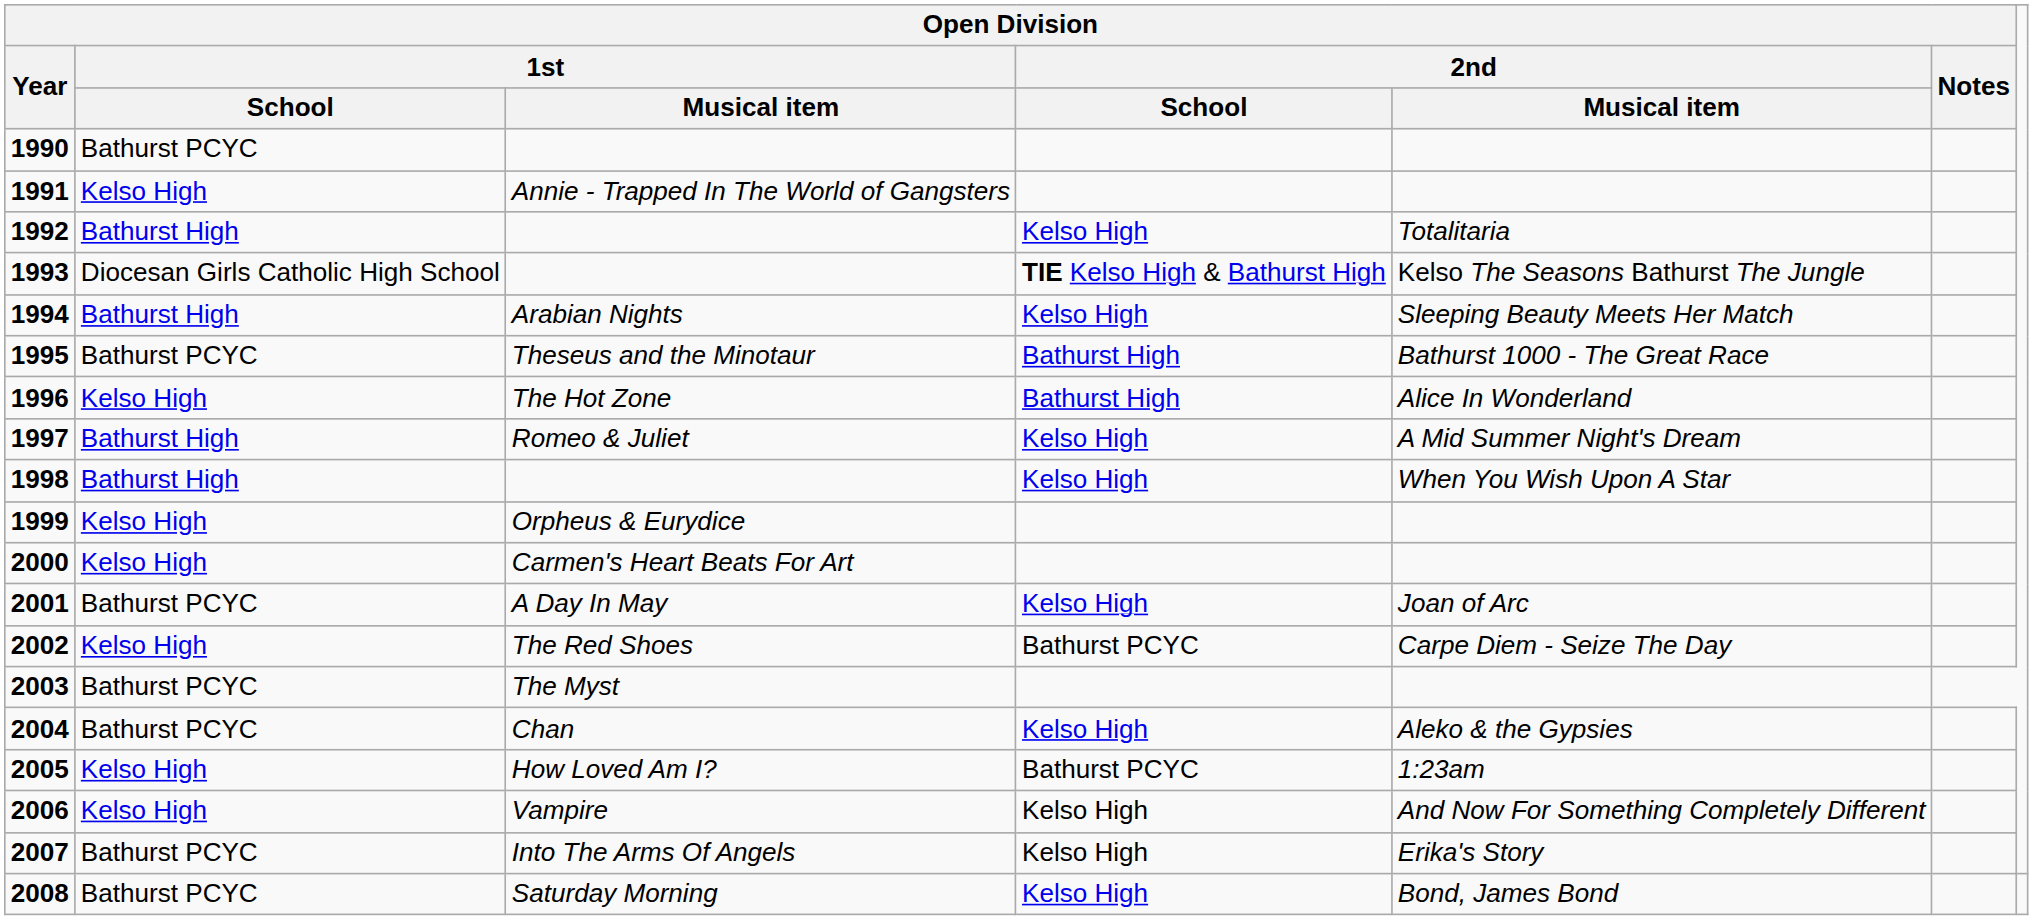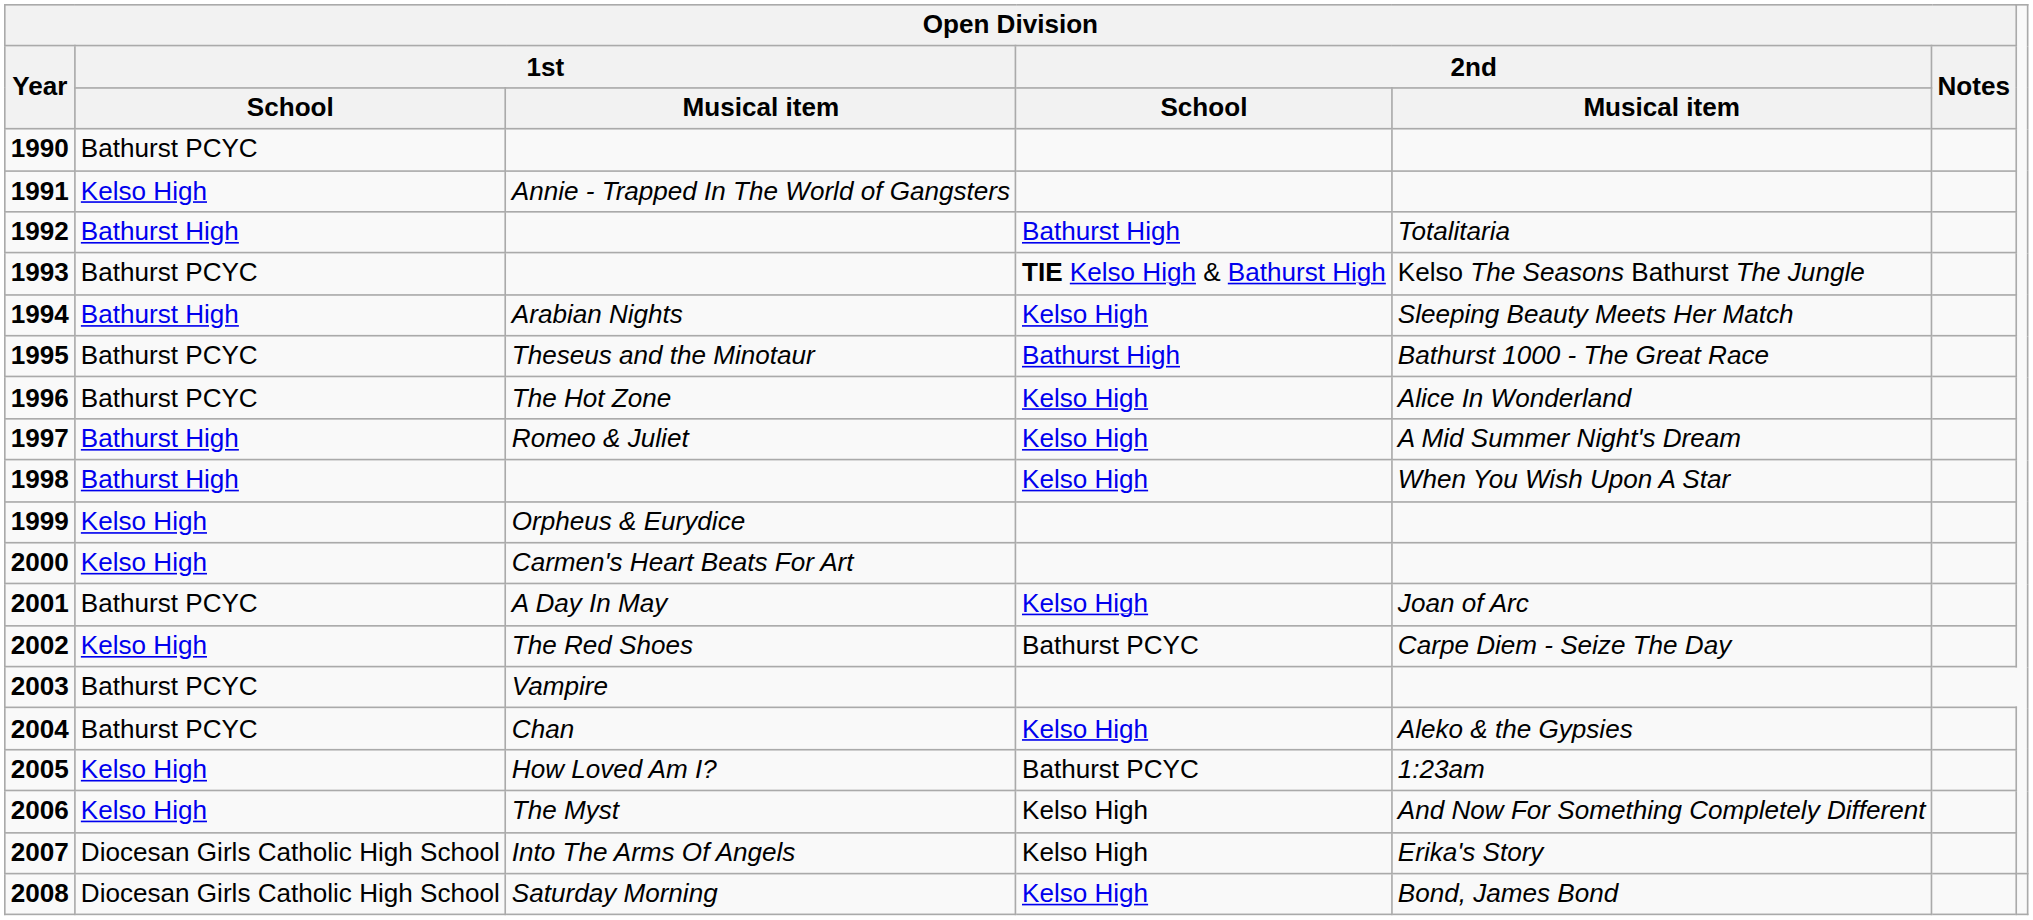 <table class="wikitable sortable">
 <tr>
 <th colspan=6>Open Division</th>
 </tr>
 <tr>
 <th rowspan=2>Year</th>
 <th colspan=2>1st</th>
 <th colspan=2>2nd</th>
 <th rowspan=2>Notes</th>
 </tr>
 <tr>
 <th>School</th>
 <th>Musical item</th>
 <th>School</th>
 <th>Musical item</th>
 </tr>
 <tr>
 <td><strong>1990</strong></td>
 <td>Bathurst PCYC</td>
 <td></td>
 <td></td>
 <td></td>
 <td></td>
 </tr>
 <tr>
 <td><strong>1991</strong></td>
 <td><a href='#'>Kelso High</a></td>
 <td><em>Annie - Trapped In The World of Gangsters</em></td>
 <td></td>
 <td></td>
 <td></td>
 </tr>
 <tr>
 <td><strong>1992</strong></td>
 <td><a href='#'>Bathurst High</a></td>
 <td></td>
-<td><a href='#'>Kelso High</a></td>
+<td><a href='#'>Bathurst High</a></td>
 <td><em>Totalitaria</em></td>
 <td></td>
 </tr>
 <tr>
 <td><strong>1993</strong></td>
-<td>Diocesan Girls Catholic High School</td>
+<td>Bathurst PCYC</td>
 <td></td>
 <td><strong>TIE</strong> <a href='#'>Kelso High</a> & <a href='#'>Bathurst High</a></td>
 <td>Kelso <em>The Seasons</em>           Bathurst <em>The Jungle</em></td>
 <td></td>
 </tr>
 <tr>
 <td><strong>1994</strong></td>
 <td><a href='#'>Bathurst High</a></td>
 <td><em>Arabian Nights</em></td>
 <td><a href='#'>Kelso High</a></td>
 <td><em>Sleeping Beauty Meets Her Match</em></td>
 <td></td>
 </tr>
 <tr>
 <td><strong>1995</strong></td>
 <td>Bathurst PCYC</td>
 <td><em>Theseus and the Minotaur</em></td>
 <td><a href='#'>Bathurst High</a></td>
 <td><em>Bathurst 1000 - The Great Race</em></td>
 <td></td>
 </tr>
 <tr>
 <td><strong>1996</strong></td>
+<td>Bathurst PCYC</td>
+<td><em>The Hot Zone</em></td>
 <td><a href='#'>Kelso High</a></td>
-<td><em>The Hot Zone</em></td>
-<td><a href='#'>Bathurst High</a></td>
 <td><em>Alice In Wonderland</em></td>
 <td></td>
 </tr>
 <tr>
 <td><strong>1997</strong></td>
 <td><a href='#'>Bathurst High</a></td>
 <td><em>Romeo & Juliet</em></td>
 <td><a href='#'>Kelso High</a></td>
 <td><em>A Mid Summer Night's Dream</em></td>
 <td></td>
 </tr>
 <tr>
 <td><strong>1998</strong></td>
 <td><a href='#'>Bathurst High</a></td>
 <td></td>
 <td><a href='#'>Kelso High</a></td>
 <td><em>When You Wish Upon A Star</em></td>
 <td></td>
 </tr>
 <tr>
 <td><strong>1999</strong></td>
 <td><a href='#'>Kelso High</a></td>
 <td><em>Orpheus & Eurydice</em></td>
 <td></td>
 <td></td>
 <td></td>
 </tr>
 <tr>
 <td><strong>2000</strong></td>
 <td><a href='#'>Kelso High</a></td>
 <td><em>Carmen's Heart Beats For Art</em></td>
 <td></td>
 <td></td>
 <td></td>
 </tr>
 <tr>
 <td><strong>2001</strong></td>
 <td>Bathurst PCYC</td>
 <td><em>A Day In May</em></td>
 <td><a href='#'>Kelso High</a></td>
 <td><em>Joan of Arc</em></td>
 <td></td>
 </tr>
 <tr>
 <td><strong>2002</strong></td>
 <td><a href='#'>Kelso High</a></td>
 <td><em>The Red Shoes</em></td>
 <td>Bathurst PCYC</td>
 <td><em>Carpe Diem - Seize The Day</em></td>
 <td></td>
 </tr>
 <tr>
 <td><strong>2003</strong></td>
 <td>Bathurst PCYC</td>
-<td><em>The Myst</em></td>
+<td><em>Vampire</em></td>
 <td></td>
 <td></td>
 </tr>
 <tr>
 <td><strong>2004</strong></td>
 <td>Bathurst PCYC</td>
 <td><em>Chan</em></td>
 <td><a href='#'>Kelso High</a></td>
 <td><em>Aleko & the Gypsies</em></td>
 <td></td>
 </tr>
 <tr>
 <td><strong>2005</strong></td>
 <td><a href='#'>Kelso High</a></td>
 <td><em>How Loved Am I?</em></td>
 <td>Bathurst PCYC</td>
 <td><em>1:23am</em></td>
 <td></td>
 </tr>
 <tr>
 <td><strong>2006</strong></td>
 <td><a href='#'>Kelso High</a></td>
-<td><em>Vampire</em></td>
+<td><em>The Myst</em></td>
 <td>Kelso High</td>
 <td><em>And Now For Something Completely Different</em></td>
 <td></td>
 </tr>
 <tr>
 <td><strong>2007</strong></td>
-<td>Bathurst PCYC</td>
+<td>Diocesan Girls Catholic High School</td>
 <td><em>Into The Arms Of Angels</em></td>
 <td>Kelso High</td>
 <td><em>Erika's Story</em></td>
 <td></td>
 </tr>
 <tr>
 <td><strong>2008</strong></td>
-<td>Bathurst PCYC</td>
+<td>Diocesan Girls Catholic High School</td>
 <td><em>Saturday Morning</em></td>
 <td><a href='#'>Kelso High</a></td>
 <td><em>Bond, James Bond</em></td>
 <td colspan=2></td>
 <td></td>
 </tr>
 </table>
